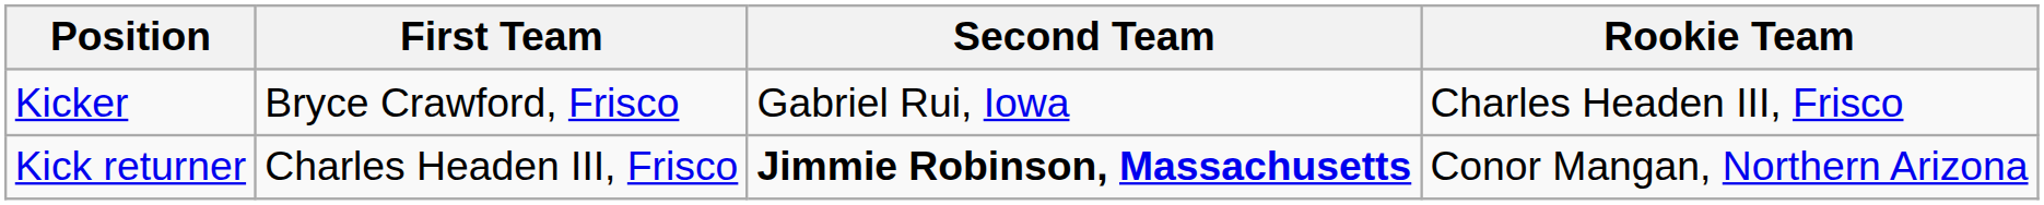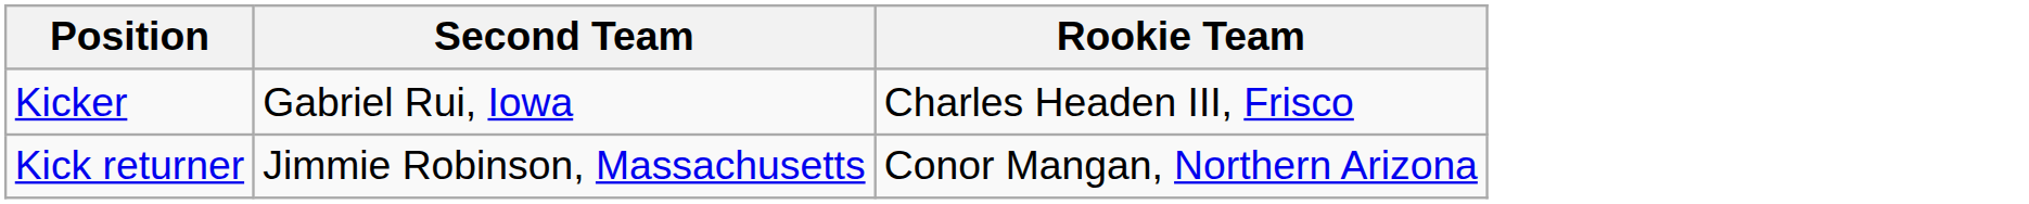 <table class="wikitable">
 <tr>
 <th>Position</th>
-<th>First Team</th>
 <th>Second Team</th>
 <th>Rookie Team</th>
 </tr>
 <tr>
 <td><a href='#'>Kicker</a></td>
-<td>Bryce Crawford, <a href='#'>Frisco</a></td>
 <td>Gabriel Rui, <a href='#'>Iowa</a></td>
 <td>Charles Headen III, <a href='#'>Frisco</a></td>
 </tr>
 <tr>
 <td><a href='#'>Kick returner</a></td>
-<td>Charles Headen III, <a href='#'>Frisco</a></td>
-<td><strong>Jimmie Robinson, <a href='#'>Massachusetts</a></strong></td>
+<td>Jimmie Robinson, <a href='#'>Massachusetts</a></td>
 <td>Conor Mangan, <a href='#'>Northern Arizona</a></td>
 </tr>
 </table>
